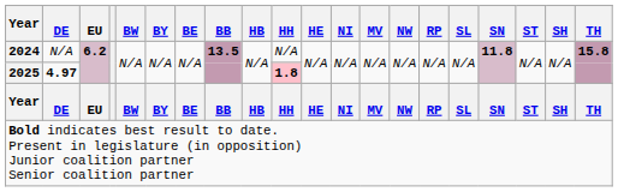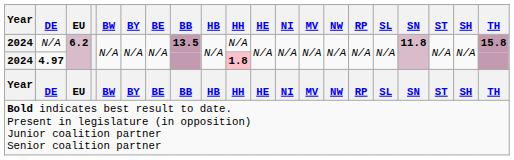 <table class="wikitable" style="font-size:80%; text-align:center">
 <tr>
 <th>Year</th>
 <th><br><a href='#'>DE</a></th>
 <th><br>EU</th>
 <th class="unsortable"></th>
 <th><br><a href='#'>BW</a></th>
 <th><br><a href='#'>BY</a></th>
 <th><br><a href='#'>BE</a></th>
 <th><br><a href='#'>BB</a></th>
 <th><br><a href='#'>HB</a></th>
 <th><br><a href='#'>HH</a></th>
 <th><br><a href='#'>HE</a></th>
 <th><br><a href='#'>NI</a></th>
 <th><br><a href='#'>MV</a></th>
 <th><br><a href='#'>NW</a></th>
 <th><br><a href='#'>RP</a></th>
 <th><br><a href='#'>SL</a></th>
 <th><br><a href='#'>SN</a></th>
 <th><br><a href='#'>ST</a></th>
 <th><br><a href='#'>SH</a></th>
 <th><br><a href='#'>TH</a></th>
 </tr>
 <tr>
 <th>2024</th>
 <td><em>N/A</em></td>
 <td rowspan=2 bgcolor=#D8BCCB style="vertical-align:top"> <strong>6.2</strong></td>
 <th rowspan="2"></th>
 <td rowspan="2"><em>N/A</em></td>
 <td rowspan=2><em>N/A</em></td>
 <td rowspan=2><em>N/A</em></td>
 <td bgcolor=#C39AB0 style="vertical-align:top"> <strong>13.5</strong></td>
 <td rowspan=2><em>N/A</em></td>
 <td><em>N/A</em></td>
 <td rowspan=2><em>N/A</em></td>
 <td rowspan=2><em>N/A</em></td>
 <td rowspan=2><em>N/A</em></td>
 <td rowspan=2><em>N/A</em></td>
 <td rowspan=2><em>N/A</em></td>
 <td rowspan=2><em>N/A</em></td>
 <td rowspan=2 bgcolor=#D8BCCB style="vertical-align:top"><strong>11.8</strong></td>
 <td rowspan=2><em>N/A</em></td>
 <td rowspan=2><em>N/A</em></td>
 <td bgcolor=#C39AB0 style="vertical-align:top"> <strong>15.8</strong></td>
 </tr>
 <tr>
-<th>2025</th>
+<th>2024</th>
 <td> <strong>4.97</strong></td>
 <td bgcolor=#C39AB0 style="border-top-style:hidden"></td>
 <td style="background: pink;"> <strong>1.8</strong></td>
 <td bgcolor=#C39AB0 style="border-top-style:hidden"></td>
 </tr>
 <tr class="sortbottom">
 <th>Year</th>
 <th><br><a href='#'>DE</a></th>
 <th><br>EU</th>
 <th></th>
 <th><br><a href='#'>BW</a></th>
 <th><br><a href='#'>BY</a></th>
 <th><br><a href='#'>BE</a></th>
 <th><br><a href='#'>BB</a></th>
 <th><br><a href='#'>HB</a></th>
 <th><br><a href='#'>HH</a></th>
 <th><br><a href='#'>HE</a></th>
 <th><br><a href='#'>NI</a></th>
 <th><br><a href='#'>MV</a></th>
 <th><br><a href='#'>NW</a></th>
 <th><br><a href='#'>RP</a></th>
 <th><br><a href='#'>SL</a></th>
 <th><br><a href='#'>SN</a></th>
 <th><br><a href='#'>ST</a></th>
 <th><br><a href='#'>SH</a></th>
 <th><br><a href='#'>TH</a></th>
 </tr>
 <tr class="sortbottom">
 <td colspan=20 align=left><strong>Bold</strong> indicates best result to date.<br> Present in legislature (in opposition)<br> Junior coalition partner<br> Senior coalition partner</td>
 </tr>
 </table>
